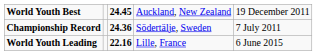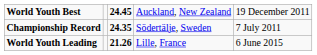 <table class="wikitable">
 <tr>
 <td><strong>World Youth Best</strong></td>
 <td></td>
 <td><strong>24.45</strong></td>
 <td><a href='#'>Auckland</a>, <a href='#'>New Zealand</a></td>
 <td>19 December 2011</td>
 </tr>
 <tr>
 <td><strong>Championship Record</strong></td>
 <td></td>
-<td><strong>24.36</strong></td>
+<td><strong>24.35</strong></td>
 <td><a href='#'>Södertälje</a>, <a href='#'>Sweden</a></td>
 <td>7 July 2011</td>
 </tr>
 <tr>
 <td><strong>World Youth Leading</strong></td>
 <td></td>
-<td><strong>22.16</strong></td>
+<td><strong>21.26</strong></td>
 <td><a href='#'>Lille</a>, <a href='#'>France</a></td>
 <td>6 June 2015</td>
 </tr>
 </table>
